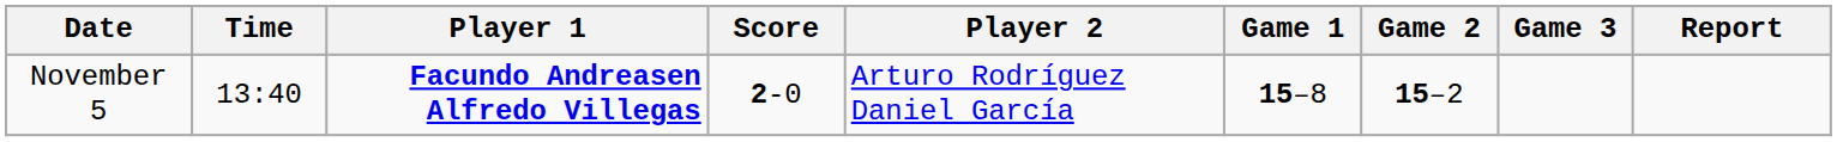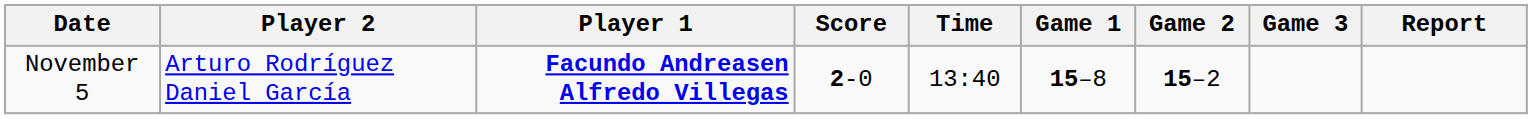 <table class="wikitable" style="font-size:90%; text-align:center">
 <tr>
 <th width="70">Date</th>
-<th width="50">Time</th>
+<th width="150">Player 2</th>
 <th width="150">Player 1</th>
 <th width="50">Score</th>
-<th width="150">Player 2</th>
+<th width="50">Time</th>
 <th width="50">Game 1</th>
 <th width="50">Game 2</th>
 <th width="50">Game 3</th>
 <th width="75">Report</th>
 </tr>
 <tr>
 <td>November 5</td>
-<td>13:40</td>
+<td align="left"> <a href='#'>Arturo Rodríguez</a><br> <a href='#'>Daniel García</a></td>
 <td align="right"><strong><a href='#'>Facundo Andreasen</a> <br><a href='#'>Alfredo Villegas</a> </strong></td>
 <td><strong>2</strong>-0</td>
-<td align="left"> <a href='#'>Arturo Rodríguez</a><br> <a href='#'>Daniel García</a></td>
+<td>13:40</td>
 <td><strong>15</strong>–8</td>
 <td><strong>15</strong>–2</td>
 <td></td>
 <td></td>
 </tr>
 </table>
